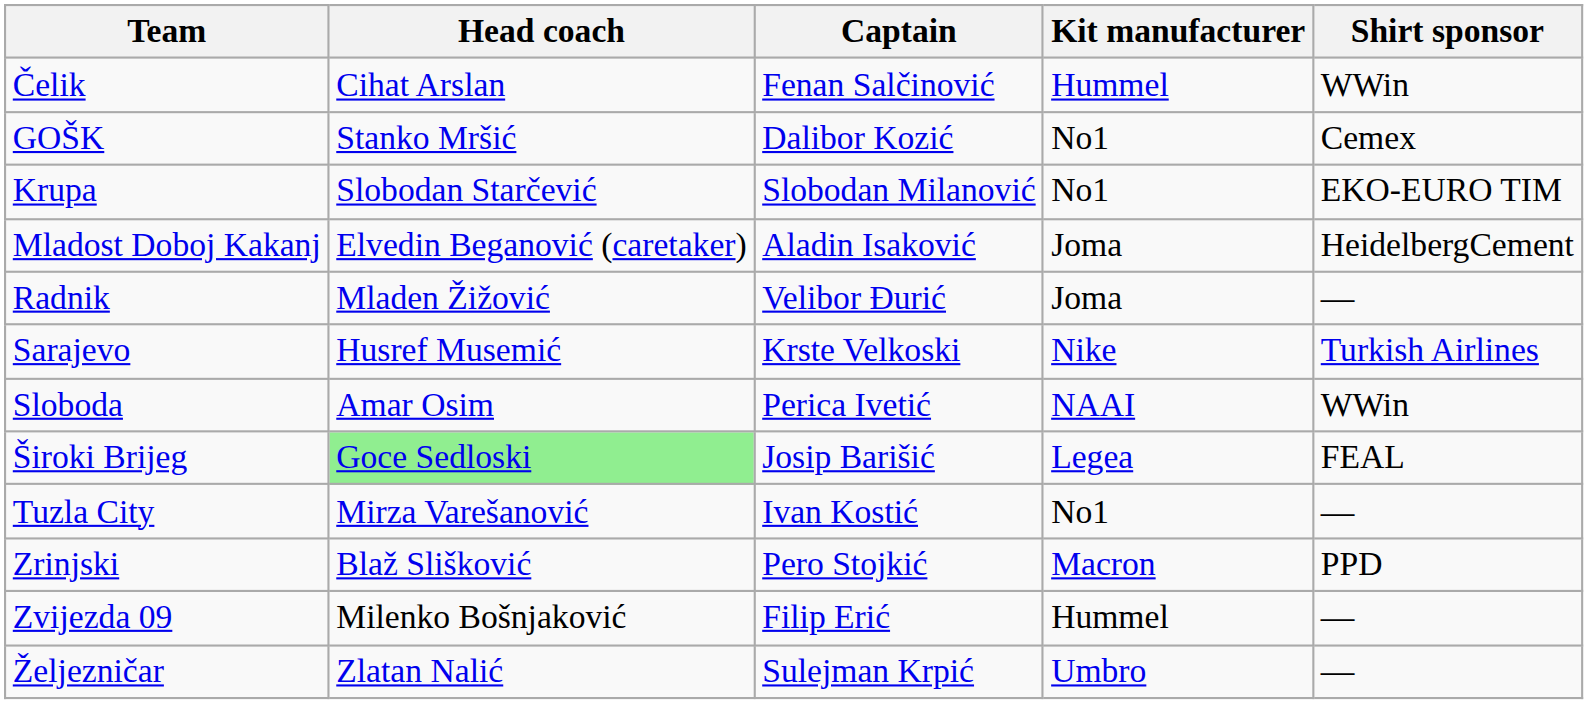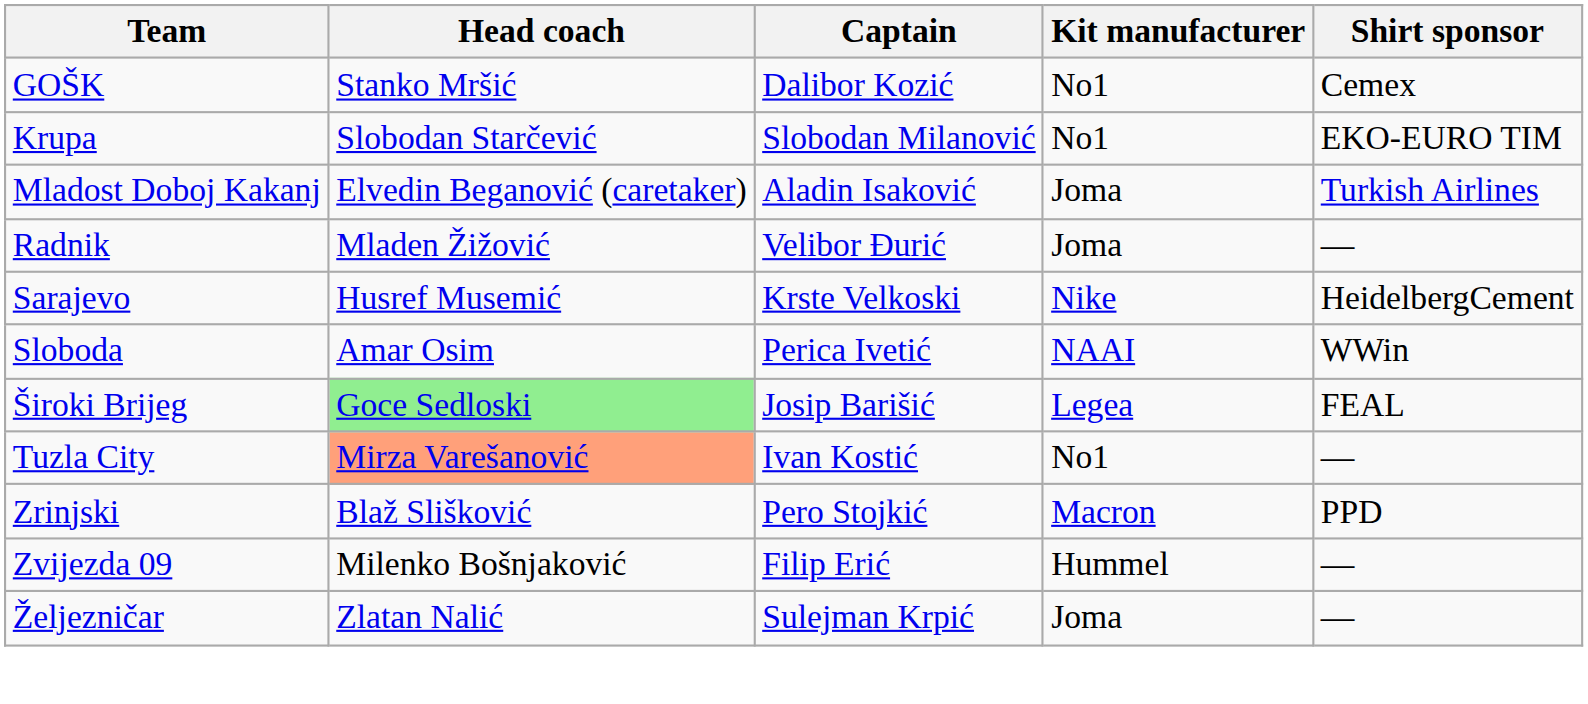 <table class="wikitable sortable" style="text-align:left; margin-top:0.2em">
 <tr>
 <th>Team</th>
 <th>Head coach</th>
 <th>Captain</th>
 <th>Kit manufacturer</th>
 <th>Shirt sponsor</th>
-</tr>
-<tr>
-<td><a href='#'>Čelik</a></td>
-<td> <a href='#'>Cihat Arslan</a></td>
-<td> <a href='#'>Fenan Salčinović</a></td>
-<td><a href='#'>Hummel</a></td>
-<td>WWin</td>
 </tr>
 <tr>
 <td><a href='#'>GOŠK</a></td>
 <td> <a href='#'>Stanko Mršić</a></td>
 <td> <a href='#'>Dalibor Kozić</a></td>
 <td>No1</td>
 <td>Cemex</td>
 </tr>
 <tr>
 <td><a href='#'>Krupa</a></td>
 <td> <a href='#'>Slobodan Starčević</a></td>
 <td> <a href='#'>Slobodan Milanović</a></td>
 <td>No1</td>
 <td>EKO-EURO TIM</td>
 </tr>
 <tr>
 <td><a href='#'>Mladost Doboj Kakanj</a></td>
 <td> <a href='#'>Elvedin Beganović</a> (<a href='#'>caretaker</a>)</td>
 <td> <a href='#'>Aladin Isaković</a></td>
 <td>Joma</td>
-<td>HeidelbergCement</td>
+<td><a href='#'>Turkish Airlines</a></td>
 </tr>
 <tr>
 <td><a href='#'>Radnik</a></td>
 <td> <a href='#'>Mladen Žižović</a></td>
 <td> <a href='#'>Velibor Đurić</a></td>
 <td>Joma</td>
 <td>—</td>
 </tr>
 <tr>
 <td><a href='#'>Sarajevo</a></td>
 <td> <a href='#'>Husref Musemić</a></td>
 <td> <a href='#'>Krste Velkoski</a></td>
 <td><a href='#'>Nike</a></td>
-<td><a href='#'>Turkish Airlines</a></td>
+<td>HeidelbergCement</td>
 </tr>
 <tr>
 <td><a href='#'>Sloboda</a></td>
 <td> <a href='#'>Amar Osim</a></td>
 <td> <a href='#'>Perica Ivetić</a></td>
 <td><a href='#'>NAAI</a></td>
 <td>WWin</td>
 </tr>
 <tr>
 <td><a href='#'>Široki Brijeg</a></td>
 <td style="background: lightgreen;"> <a href='#'>Goce Sedloski</a></td>
 <td> <a href='#'>Josip Barišić</a></td>
 <td><a href='#'>Legea</a></td>
 <td>FEAL</td>
 </tr>
 <tr>
 <td><a href='#'>Tuzla City</a></td>
-<td> <a href='#'>Mirza Varešanović</a></td>
+<td style="background: lightsalmon;"> <a href='#'>Mirza Varešanović</a></td>
 <td> <a href='#'>Ivan Kostić</a></td>
 <td>No1</td>
 <td>—</td>
 </tr>
 <tr>
 <td><a href='#'>Zrinjski</a></td>
 <td> <a href='#'>Blaž Slišković</a></td>
 <td> <a href='#'>Pero Stojkić</a></td>
 <td><a href='#'>Macron</a></td>
 <td>PPD</td>
 </tr>
 <tr>
 <td><a href='#'>Zvijezda 09</a></td>
 <td> Milenko Bošnjaković</td>
 <td> <a href='#'>Filip Erić</a></td>
 <td>Hummel</td>
 <td>—</td>
 </tr>
 <tr>
 <td><a href='#'>Željezničar</a></td>
 <td> <a href='#'>Zlatan Nalić</a></td>
 <td> <a href='#'>Sulejman Krpić</a></td>
-<td><a href='#'>Umbro</a></td>
+<td>Joma</td>
 <td>—</td>
 </tr>
 </table>
